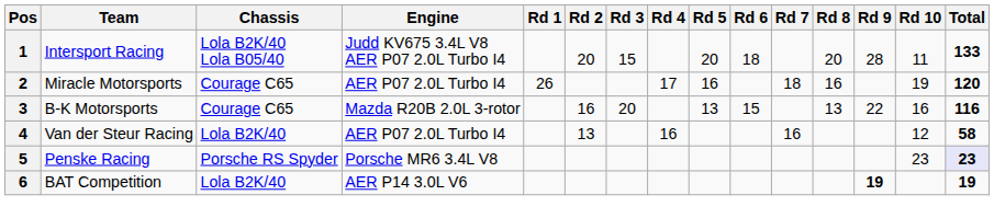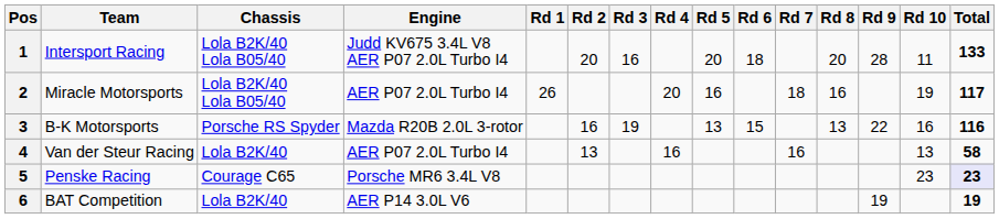 <table class="wikitable" style="font-size: 90%;">
 <tr>
 <th>Pos</th>
 <th>Team</th>
 <th>Chassis</th>
 <th>Engine</th>
 <th>Rd 1</th>
 <th>Rd 2</th>
 <th>Rd 3</th>
 <th>Rd 4</th>
 <th>Rd 5</th>
 <th>Rd 6</th>
 <th>Rd 7</th>
 <th>Rd 8</th>
 <th>Rd 9</th>
 <th>Rd 10</th>
 <th>Total</th>
 </tr>
 <tr>
 <th>1</th>
 <td> <a href='#'>Intersport Racing</a></td>
 <td><a href='#'>Lola B2K/40</a><br><a href='#'>Lola B05/40</a></td>
 <td><a href='#'>Judd</a> KV675 3.4L V8<br><a href='#'>AER</a> P07 2.0L Turbo I4</td>
 <td></td>
 <td align="center"><br>20</td>
-<td align="center"><br>15</td>
+<td align="center"><br>16</td>
 <td></td>
 <td align="center"><br>20</td>
 <td align="center"><br>18</td>
 <td></td>
 <td align="center"><br>20</td>
 <td align="center"><br>28</td>
 <td align="center"><br>11</td>
 <td align="center"><strong>133</strong></td>
 </tr>
 <tr>
 <th>2</th>
 <td> Miracle Motorsports</td>
-<td><a href='#'>Courage</a> C65</td>
+<td><a href='#'>Lola B2K/40</a><br><a href='#'>Lola B05/40</a></td>
 <td><a href='#'>AER</a> P07 2.0L Turbo I4</td>
 <td align="center">26</td>
 <td></td>
 <td></td>
-<td align="center">17</td>
+<td align="center">20</td>
 <td align="center">16</td>
 <td></td>
 <td align="center">18</td>
 <td align="center">16</td>
 <td></td>
 <td align="center">19</td>
-<td align="center"><strong>120</strong></td>
+<td align="center"><strong>117</strong></td>
 </tr>
 <tr>
 <th>3</th>
 <td> B-K Motorsports</td>
-<td><a href='#'>Courage</a> C65</td>
+<td><a href='#'>Porsche RS Spyder</a></td>
 <td><a href='#'>Mazda</a> R20B 2.0L 3-rotor</td>
 <td></td>
 <td align="center">16</td>
-<td align="center">20</td>
+<td align="center">19</td>
 <td></td>
 <td align="center">13</td>
 <td align="center">15</td>
 <td></td>
 <td align="center">13</td>
 <td align="center">22</td>
 <td align="center">16</td>
 <td align="center"><strong>116</strong></td>
 </tr>
 <tr>
 <th>4</th>
 <td> Van der Steur Racing</td>
 <td><a href='#'>Lola B2K/40</a></td>
 <td><a href='#'>AER</a> P07 2.0L Turbo I4</td>
 <td></td>
 <td align="center">13</td>
 <td></td>
 <td align="center">16</td>
 <td></td>
 <td></td>
 <td align="center">16</td>
 <td></td>
 <td></td>
-<td align="center">12</td>
+<td align="center">13</td>
 <td align="center"><strong>58</strong></td>
 </tr>
 <tr>
 <th>5</th>
 <td> <a href='#'>Penske Racing</a></td>
-<td><a href='#'>Porsche RS Spyder</a></td>
+<td><a href='#'>Courage</a> C65</td>
 <td><a href='#'>Porsche</a> MR6 3.4L V8</td>
 <td></td>
 <td></td>
 <td></td>
 <td></td>
 <td></td>
 <td></td>
 <td></td>
 <td></td>
 <td></td>
 <td align="center">23</td>
 <td align="center" style="background: lavender;"><strong>23</strong></td>
 </tr>
 <tr>
 <th>6</th>
 <td> BAT Competition</td>
 <td><a href='#'>Lola B2K/40</a></td>
 <td><a href='#'>AER</a> P14 3.0L V6</td>
 <td></td>
 <td></td>
 <td></td>
 <td></td>
 <td></td>
 <td></td>
 <td></td>
 <td></td>
-<td align="center"><strong>19</strong></td>
+<td align="center">19</td>
 <td></td>
 <td align="center"><strong>19</strong></td>
 </tr>
 </table>
